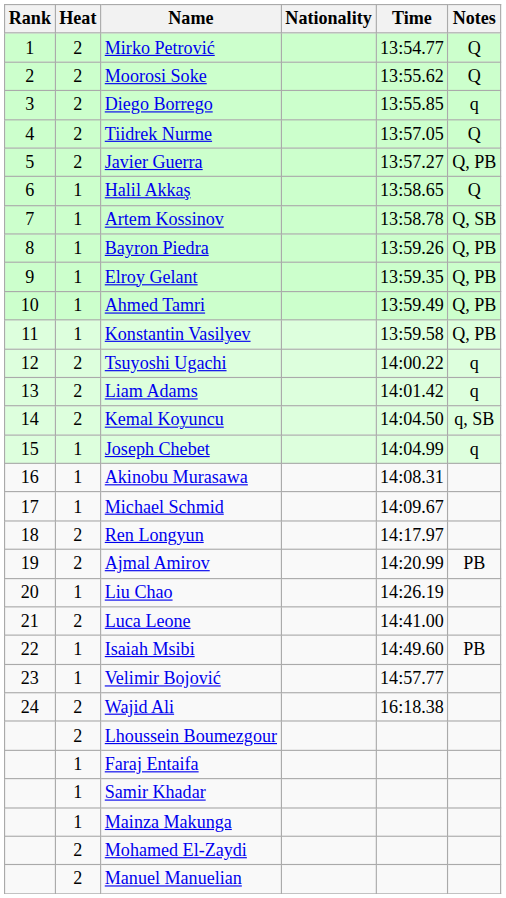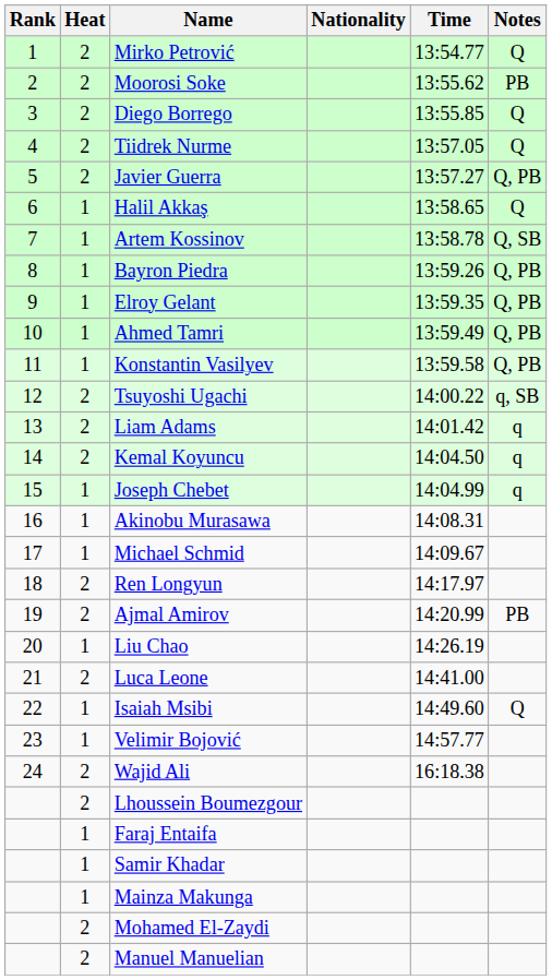 <table class="wikitable sortable" style="text-align:center">
 <tr>
 <th>Rank</th>
 <th>Heat</th>
 <th>Name</th>
 <th>Nationality</th>
 <th>Time</th>
 <th>Notes</th>
 </tr>
 <tr bgcolor=ccffcc>
 <td>1</td>
 <td>2</td>
 <td align=left><a href='#'>Mirko Petrović</a></td>
 <td align=left></td>
 <td>13:54.77</td>
 <td>Q</td>
 </tr>
 <tr bgcolor=ccffcc>
 <td>2</td>
 <td>2</td>
 <td align=left><a href='#'>Moorosi Soke</a></td>
 <td align=left></td>
 <td>13:55.62</td>
-<td>Q</td>
+<td>PB</td>
 </tr>
 <tr bgcolor=ccffcc>
 <td>3</td>
 <td>2</td>
 <td align=left><a href='#'>Diego Borrego</a></td>
 <td align=left></td>
 <td>13:55.85</td>
-<td>q</td>
+<td>Q</td>
 </tr>
 <tr bgcolor=ccffcc>
 <td>4</td>
 <td>2</td>
 <td align=left><a href='#'>Tiidrek Nurme</a></td>
 <td align=left></td>
 <td>13:57.05</td>
 <td>Q</td>
 </tr>
 <tr bgcolor=ccffcc>
 <td>5</td>
 <td>2</td>
 <td align=left><a href='#'>Javier Guerra</a></td>
 <td align=left></td>
 <td>13:57.27</td>
 <td>Q, PB</td>
 </tr>
 <tr bgcolor=ccffcc>
 <td>6</td>
 <td>1</td>
 <td align=left><a href='#'>Halil Akkaş</a></td>
 <td align=left></td>
 <td>13:58.65</td>
 <td>Q</td>
 </tr>
 <tr bgcolor=ccffcc>
 <td>7</td>
 <td>1</td>
 <td align=left><a href='#'>Artem Kossinov</a></td>
 <td align=left></td>
 <td>13:58.78</td>
 <td>Q, SB</td>
 </tr>
 <tr bgcolor=ccffcc>
 <td>8</td>
 <td>1</td>
 <td align=left><a href='#'>Bayron Piedra</a></td>
 <td align=left></td>
 <td>13:59.26</td>
 <td>Q, PB</td>
 </tr>
 <tr bgcolor=ccffcc>
 <td>9</td>
 <td>1</td>
 <td align=left><a href='#'>Elroy Gelant</a></td>
 <td align=left></td>
 <td>13:59.35</td>
 <td>Q, PB</td>
 </tr>
 <tr bgcolor=ccffcc>
 <td>10</td>
 <td>1</td>
 <td align=left><a href='#'>Ahmed Tamri</a></td>
 <td align=left></td>
 <td>13:59.49</td>
 <td>Q, PB</td>
 </tr>
 <tr bgcolor=ddffdd>
 <td>11</td>
 <td>1</td>
 <td align=left><a href='#'>Konstantin Vasilyev</a></td>
 <td align=left></td>
 <td>13:59.58</td>
 <td>Q, PB</td>
 </tr>
 <tr bgcolor=ddffdd>
 <td>12</td>
 <td>2</td>
 <td align=left><a href='#'>Tsuyoshi Ugachi</a></td>
 <td align=left></td>
 <td>14:00.22</td>
-<td>q</td>
+<td>q, SB</td>
 </tr>
 <tr bgcolor=ddffdd>
 <td>13</td>
 <td>2</td>
 <td align=left><a href='#'>Liam Adams</a></td>
 <td align=left></td>
 <td>14:01.42</td>
 <td>q</td>
 </tr>
 <tr bgcolor=ddffdd>
 <td>14</td>
 <td>2</td>
 <td align=left><a href='#'>Kemal Koyuncu</a></td>
 <td align=left></td>
 <td>14:04.50</td>
-<td>q, SB</td>
+<td>q</td>
 </tr>
 <tr bgcolor=ddffdd>
 <td>15</td>
 <td>1</td>
 <td align=left><a href='#'>Joseph Chebet</a></td>
 <td align=left></td>
 <td>14:04.99</td>
 <td>q</td>
 </tr>
 <tr>
 <td>16</td>
 <td>1</td>
 <td align=left><a href='#'>Akinobu Murasawa</a></td>
 <td align=left></td>
 <td>14:08.31</td>
 <td></td>
 </tr>
 <tr>
 <td>17</td>
 <td>1</td>
 <td align=left><a href='#'>Michael Schmid</a></td>
 <td align=left></td>
 <td>14:09.67</td>
 <td></td>
 </tr>
 <tr>
 <td>18</td>
 <td>2</td>
 <td align=left><a href='#'>Ren Longyun</a></td>
 <td align=left></td>
 <td>14:17.97</td>
 <td></td>
 </tr>
 <tr>
 <td>19</td>
 <td>2</td>
 <td align=left><a href='#'>Ajmal Amirov</a></td>
 <td align=left></td>
 <td>14:20.99</td>
 <td>PB</td>
 </tr>
 <tr>
 <td>20</td>
 <td>1</td>
 <td align=left><a href='#'>Liu Chao</a></td>
 <td align=left></td>
 <td>14:26.19</td>
 <td></td>
 </tr>
 <tr>
 <td>21</td>
 <td>2</td>
 <td align=left><a href='#'>Luca Leone</a></td>
 <td align=left></td>
 <td>14:41.00</td>
 <td></td>
 </tr>
 <tr>
 <td>22</td>
 <td>1</td>
 <td align=left><a href='#'>Isaiah Msibi</a></td>
 <td align=left></td>
 <td>14:49.60</td>
-<td>PB</td>
+<td>Q</td>
 </tr>
 <tr>
 <td>23</td>
 <td>1</td>
 <td align=left><a href='#'>Velimir Bojović</a></td>
 <td align=left></td>
 <td>14:57.77</td>
 <td></td>
 </tr>
 <tr>
 <td>24</td>
 <td>2</td>
 <td align=left><a href='#'>Wajid Ali</a></td>
 <td align=left></td>
 <td>16:18.38</td>
 <td></td>
 </tr>
 <tr>
 <td></td>
 <td>2</td>
 <td align=left><a href='#'>Lhoussein Boumezgour</a></td>
 <td align=left></td>
 <td></td>
 <td></td>
 </tr>
 <tr>
 <td></td>
 <td>1</td>
 <td align=left><a href='#'>Faraj Entaifa</a></td>
 <td align=left></td>
 <td></td>
 <td></td>
 </tr>
 <tr>
 <td></td>
 <td>1</td>
 <td align=left><a href='#'>Samir Khadar</a></td>
 <td align=left></td>
 <td></td>
 <td></td>
 </tr>
 <tr>
 <td></td>
 <td>1</td>
 <td align=left><a href='#'>Mainza Makunga</a></td>
 <td align=left></td>
 <td></td>
 <td></td>
 </tr>
 <tr>
 <td></td>
 <td>2</td>
 <td align=left><a href='#'>Mohamed El-Zaydi</a></td>
 <td align=left></td>
 <td></td>
 <td></td>
 </tr>
 <tr>
 <td></td>
 <td>2</td>
 <td align=left><a href='#'>Manuel Manuelian</a></td>
 <td align=left></td>
 <td></td>
 <td></td>
 </tr>
 </table>
